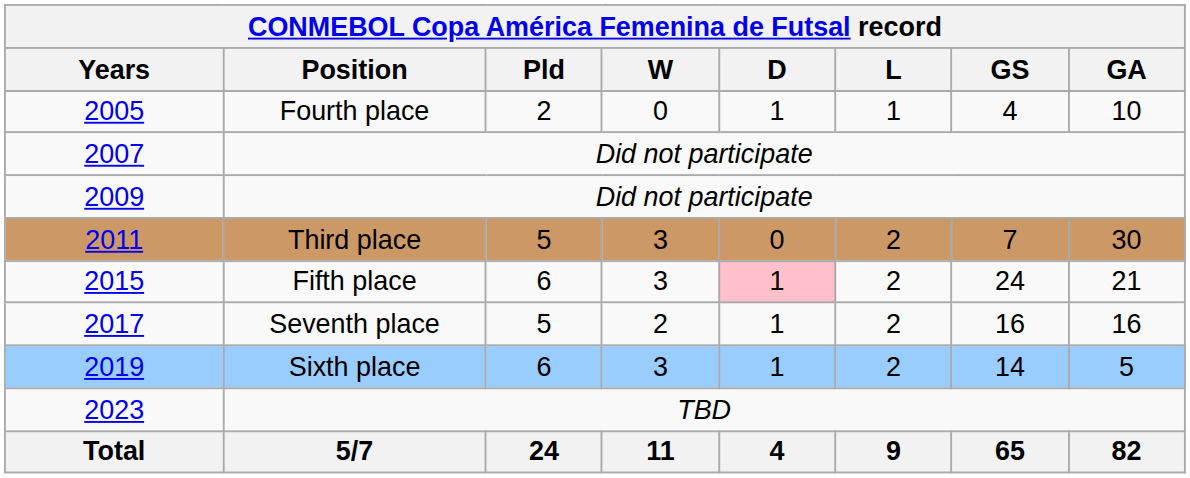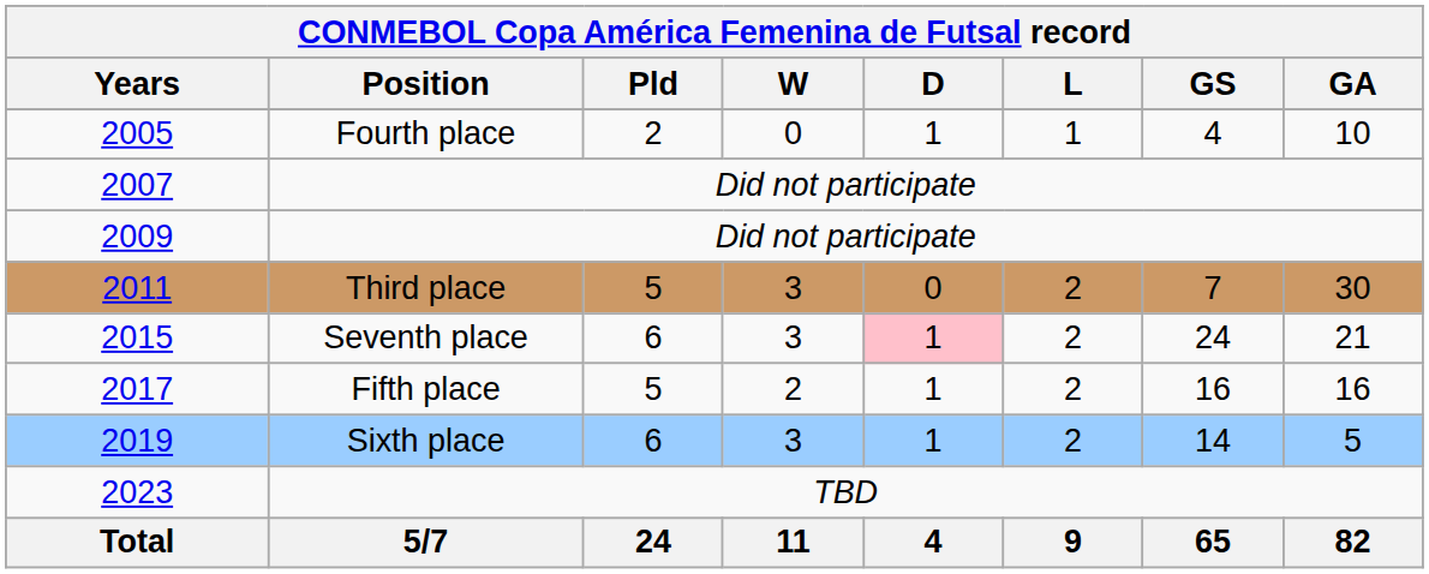 <table class="wikitable" width="50%" style="text-align:center;font-size:90%;">
 <tr>
 <th colspan="8"><a href='#'>CONMEBOL Copa América Femenina de Futsal</a> record</th>
 </tr>
 <tr>
 <th width="15%">Years</th>
 <th width="18%">Position</th>
 <th width="8%">Pld</th>
 <th width="8%">W</th>
 <th width="8%">D</th>
 <th width="8%">L</th>
 <th width="8%">GS</th>
 <th width="8%">GA</th>
 </tr>
 <tr>
 </tr>
 <tr>
 <td> <a href='#'>2005</a></td>
 <td>Fourth place</td>
 <td>2</td>
 <td>0</td>
 <td>1</td>
 <td>1</td>
 <td>4</td>
 <td>10</td>
 </tr>
 <tr>
 <td> <a href='#'>2007</a></td>
 <td colspan=7><em>Did not participate</em></td>
 </tr>
 <tr>
 <td> <a href='#'>2009</a></td>
 <td colspan=7><em>Did not participate</em></td>
 </tr>
 <tr bgcolor="#cc9966">
 <td> <a href='#'>2011</a></td>
 <td>Third place</td>
 <td>5</td>
 <td>3</td>
 <td>0</td>
 <td>2</td>
 <td>7</td>
 <td>30</td>
 </tr>
 <tr>
 <td> <a href='#'>2015</a></td>
-<td>Fifth place</td>
+<td>Seventh place</td>
 <td>6</td>
 <td>3</td>
 <td style="background: pink;">1</td>
 <td>2</td>
 <td>24</td>
 <td>21</td>
 </tr>
 <tr>
 <td> <a href='#'>2017</a></td>
-<td>Seventh place</td>
+<td>Fifth place</td>
 <td>5</td>
 <td>2</td>
 <td>1</td>
 <td>2</td>
 <td>16</td>
 <td>16</td>
 </tr>
 <tr bgcolor="#9acdff">
 <td> <a href='#'>2019</a></td>
 <td>Sixth place</td>
 <td>6</td>
 <td>3</td>
 <td>1</td>
 <td>2</td>
 <td>14</td>
 <td>5</td>
 </tr>
 <tr>
 <td> <a href='#'>2023</a></td>
 <td colspan=7><em>TBD</em></td>
 </tr>
 <tr>
 <th><strong>Total</strong></th>
 <th>5/7</th>
 <th>24</th>
 <th>11</th>
 <th>4</th>
 <th>9</th>
 <th>65</th>
 <th>82</th>
 </tr>
 </table>
